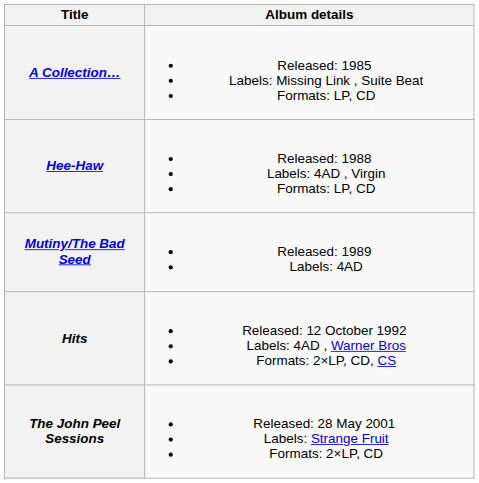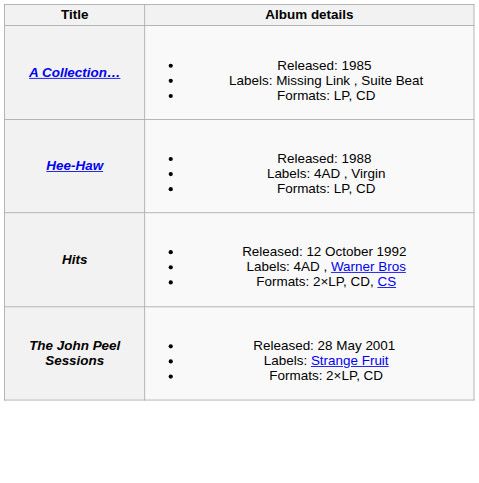 <table class="wikitable plainrowheaders" style="text-align:center">
 <tr>
 <th scope="col" style="width:10em">Title</th>
 <th scope="col" style="width:24em">Album details</th>
 </tr>
 <tr>
 <th scope="row"><em><a href='#'>A Collection…</a></em></th>
 <td><br><ul><li>Released: 1985 </li><li>Labels: Missing Link , Suite Beat </li><li>Formats: LP, CD</li></ul></td>
 </tr>
 <tr>
 <th scope="row"><em><a href='#'>Hee-Haw</a></em></th>
 <td><br><ul><li>Released: 1988 </li><li>Labels: 4AD , Virgin </li><li>Formats: LP, CD</li></ul></td>
 </tr>
 <tr>
-<th scope="row"><em><a href='#'>Mutiny/The Bad Seed</a></em></th>
-<td><br><ul><li>Released: 1989 </li><li>Labels: 4AD </li></ul></td>
-</tr>
-<tr>
 <th scope="row"><em>Hits</em></th>
 <td><br><ul><li>Released: 12 October 1992 </li><li>Labels: 4AD , <a href='#'>Warner Bros</a> </li><li>Formats: 2×LP, CD, <a href='#'>CS</a></li></ul></td>
 </tr>
 <tr>
 <th scope="row"><em>The John Peel Sessions</em></th>
 <td><br><ul><li>Released: 28 May 2001 </li><li>Labels: <a href='#'>Strange Fruit</a> </li><li>Formats: 2×LP, CD</li></ul></td>
 </tr>
 </table>
